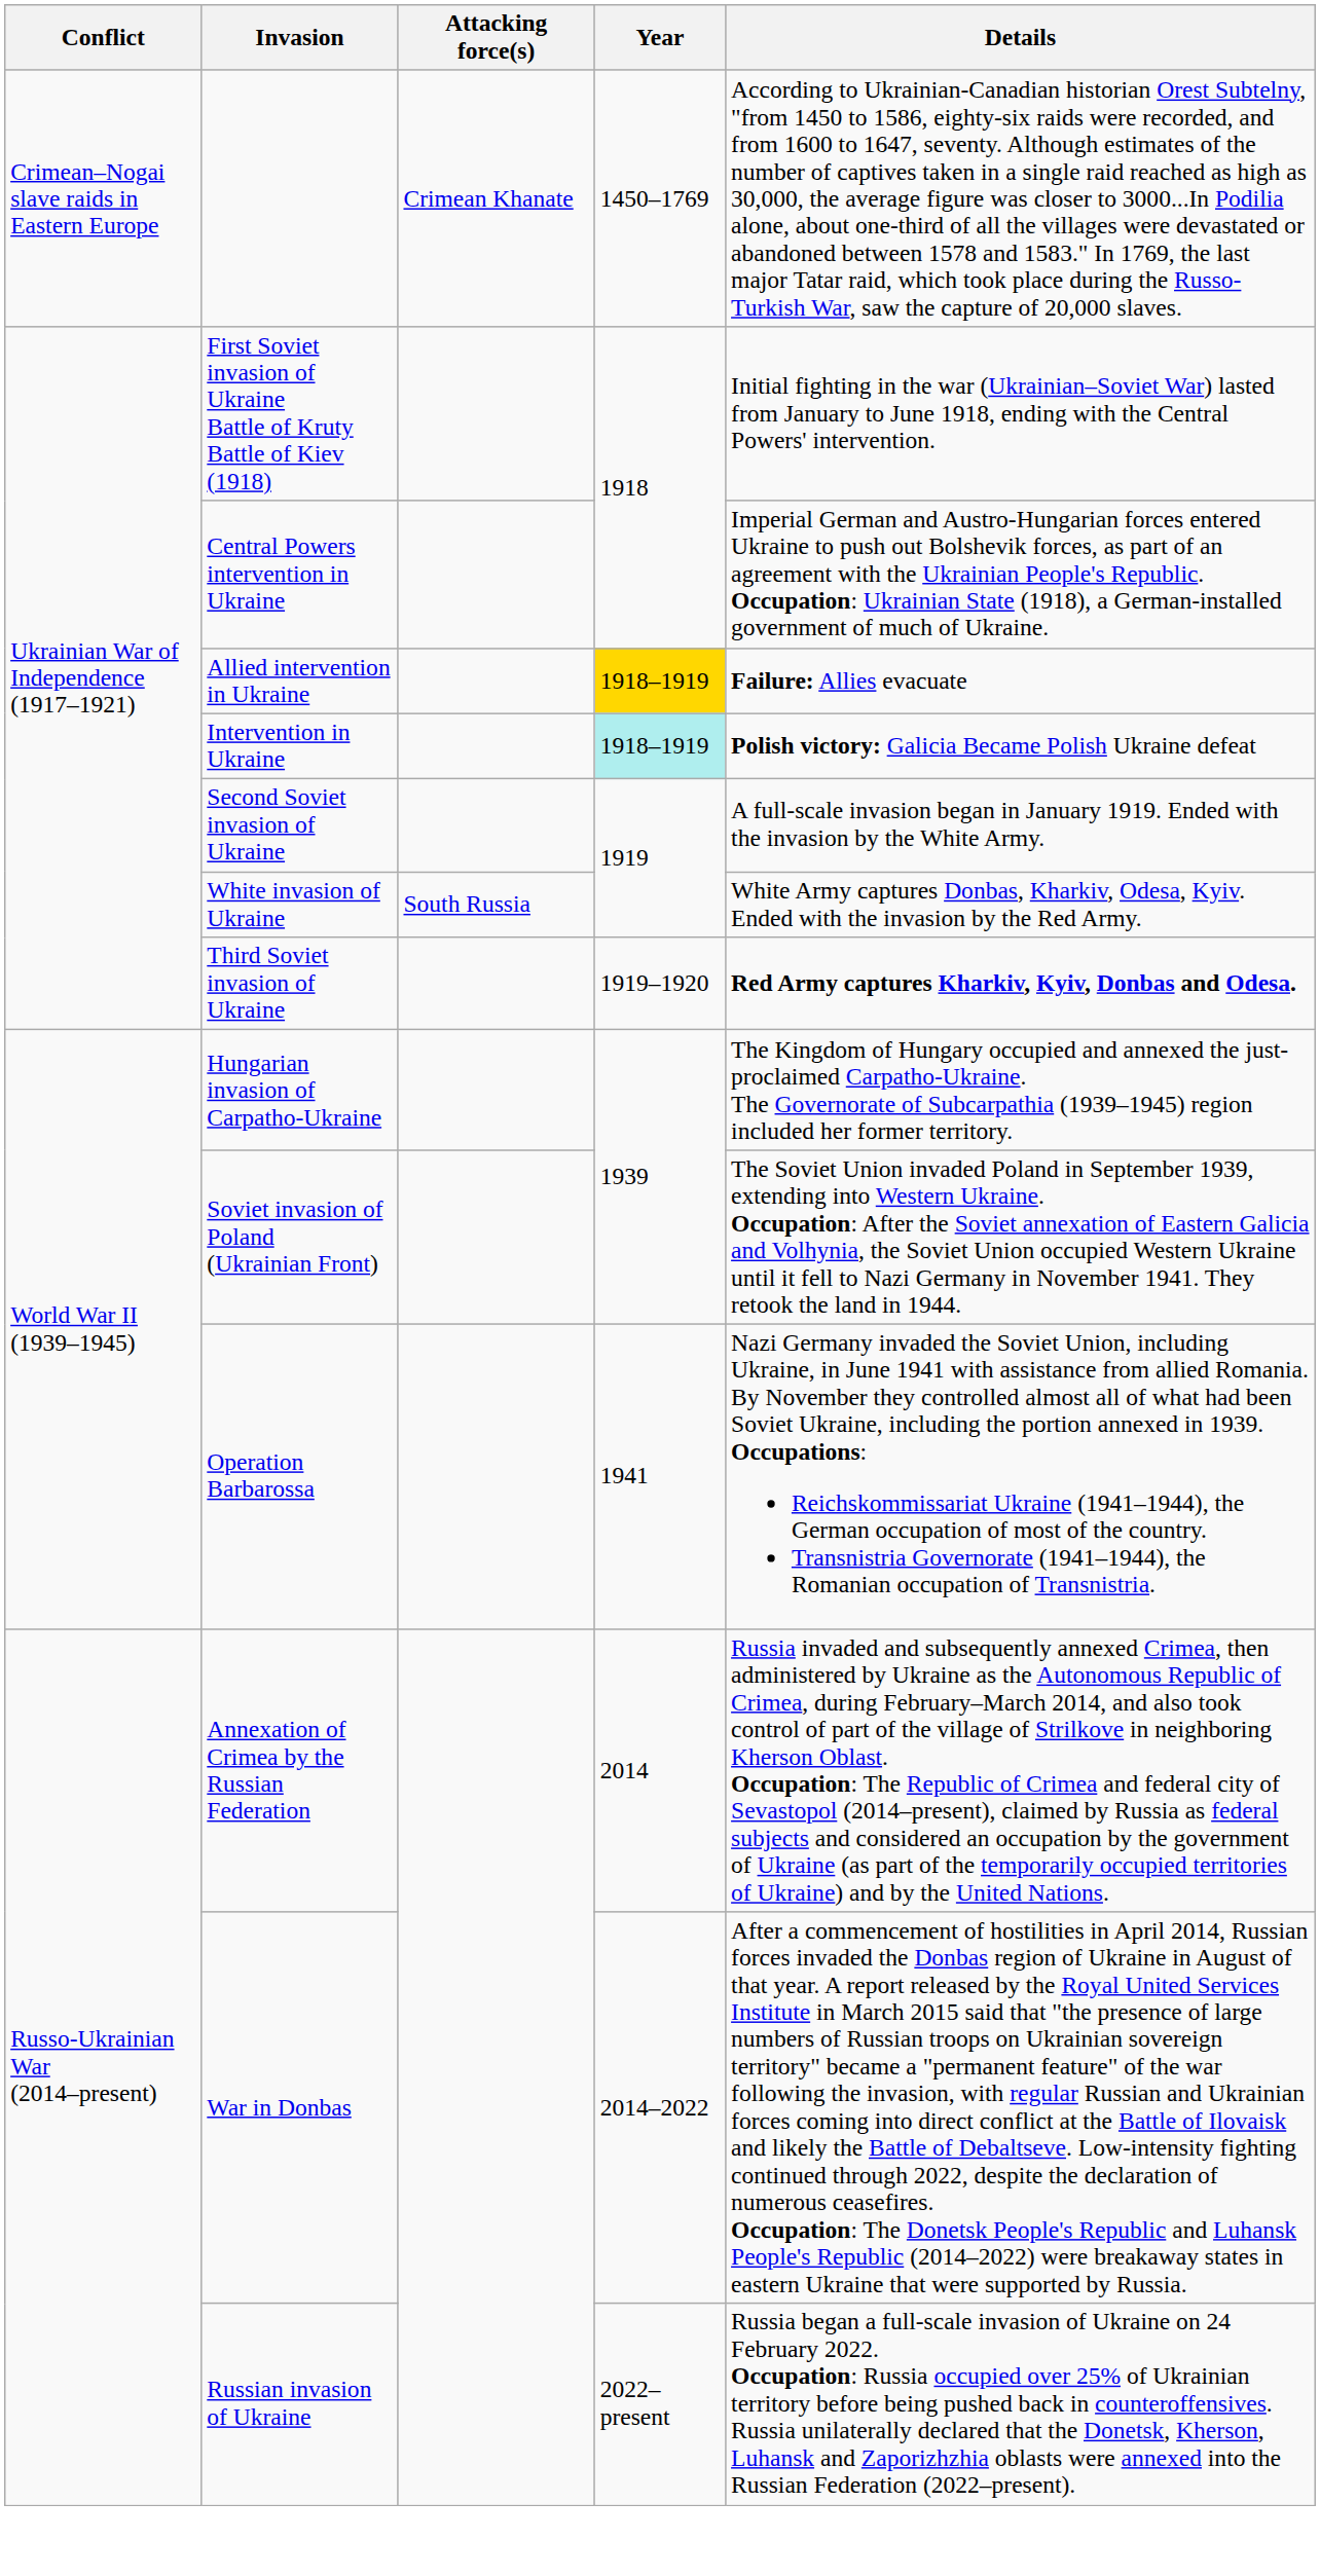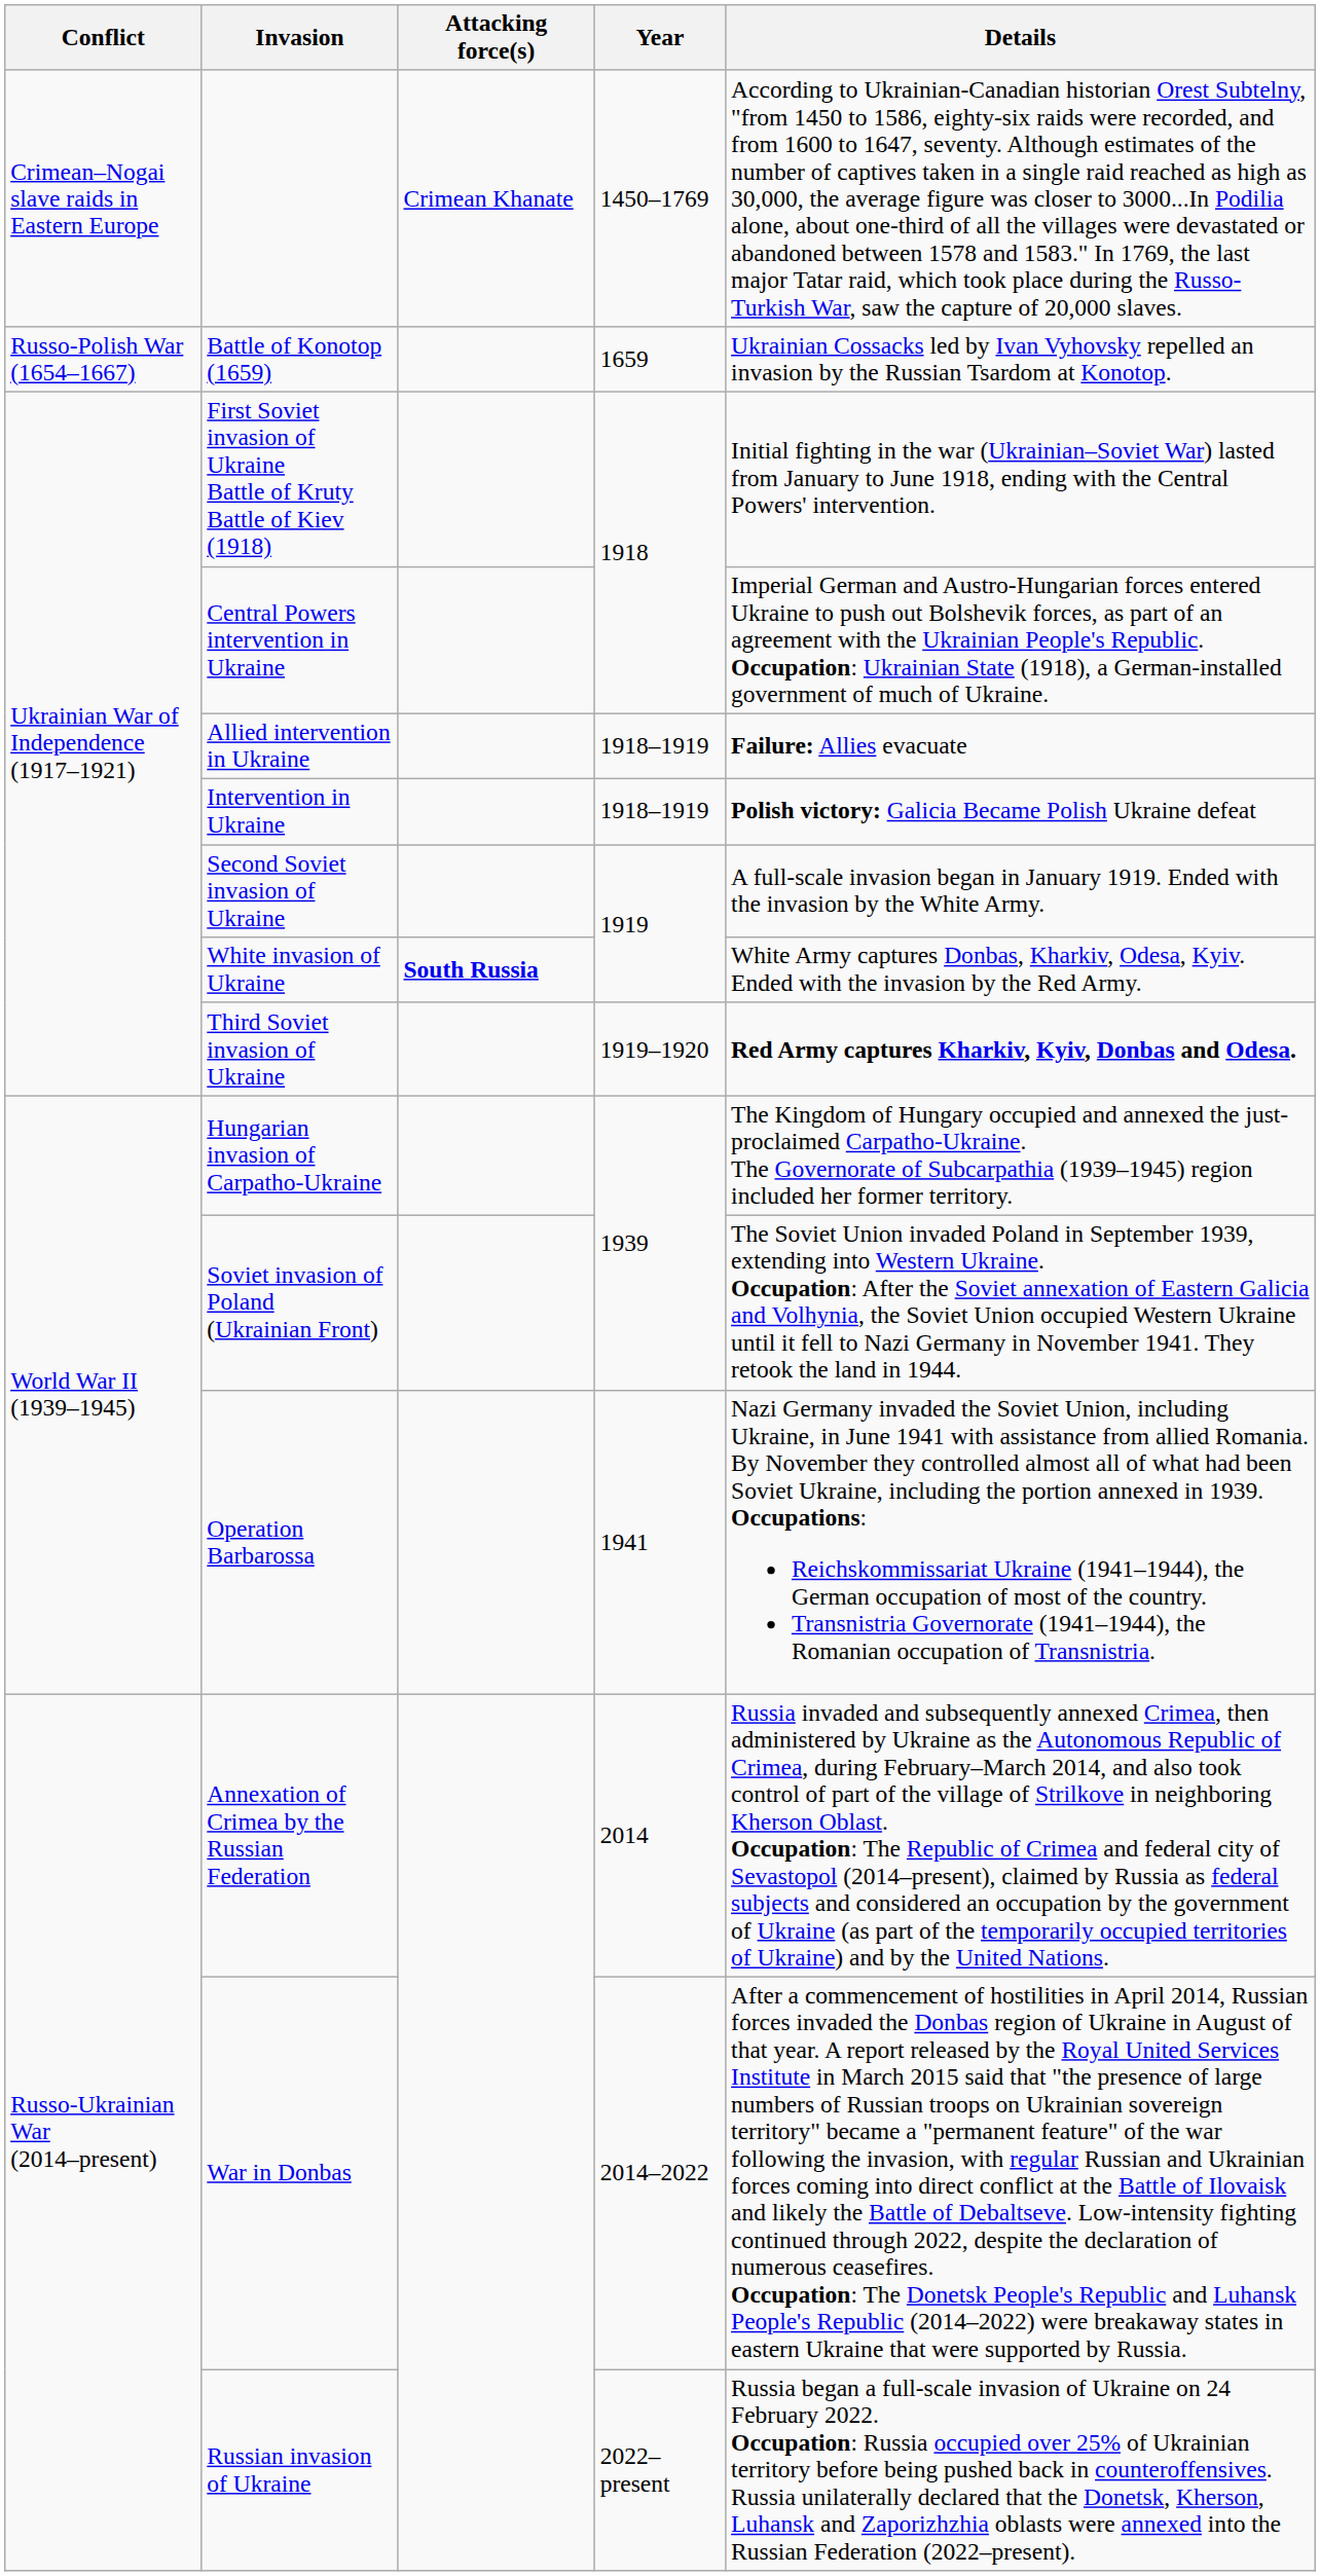 <table class="wikitable sortable">
 <tr>
 <th width=15%>Conflict</th>
 <th width=15%>Invasion</th>
 <th width=15%>Attacking force(s)</th>
 <th width=10%>Year</th>
 <th>Details</th>
 </tr>
 <tr>
 <td><a href='#'>Crimean–Nogai slave raids in Eastern Europe</a></td>
 <td></td>
 <td><a href='#'>Crimean Khanate</a></td>
 <td>1450–1769</td>
 <td>According to Ukrainian-Canadian historian <a href='#'>Orest Subtelny</a>, "from 1450 to 1586, eighty-six raids were recorded, and from 1600 to 1647, seventy. Although estimates of the number of captives taken in a single raid reached as high as 30,000, the average figure was closer to 3000...In <a href='#'>Podilia</a> alone, about one-third of all the villages were devastated or abandoned between 1578 and 1583." In 1769, the last major Tatar raid, which took place during the <a href='#'>Russo-Turkish War</a>, saw the capture of 20,000 slaves.</td>
 </tr>
 <tr>
+<td><a href='#'>Russo-Polish War (1654–1667)</a></td>
+<td><a href='#'>Battle of Konotop (1659)</a></td>
+<td data-sort-value="Russia, Tsardom of"></td>
+<td>1659</td>
+<td><a href='#'>Ukrainian Cossacks</a> led by <a href='#'>Ivan Vyhovsky</a> repelled an invasion by the Russian Tsardom at <a href='#'>Konotop</a>.</td>
+</tr>
+<tr>
 <td rowspan=7><a href='#'>Ukrainian War of Independence</a><br>(1917–1921)</td>
 <td><a href='#'>First Soviet invasion of Ukraine</a><br><a href='#'>Battle of Kruty</a><br><a href='#'>Battle of Kiev (1918)</a></td>
 <td></td>
 <td rowspan=2>1918</td>
 <td>Initial fighting in the war (<a href='#'>Ukrainian–Soviet War</a>) lasted from January to June 1918, ending with the Central Powers' intervention.</td>
 </tr>
 <tr>
 <td><a href='#'>Central Powers intervention in Ukraine</a></td>
 <td><br></td>
 <td>Imperial German and Austro-Hungarian forces entered Ukraine to push out Bolshevik forces, as part of an agreement with the <a href='#'>Ukrainian People's Republic</a>.<br><strong>Occupation</strong>: <a href='#'>Ukrainian State</a> (1918), a German-installed government of much of Ukraine.</td>
 </tr>
 <tr>
 <td><a href='#'>Allied intervention in Ukraine</a></td>
 <td><br><br></td>
-<td style="background: gold;">1918–1919</td>
+<td>1918–1919</td>
 <td><strong>Failure:</strong> <a href='#'>Allies</a> evacuate</td>
 </tr>
 <tr>
 <td><a href='#'>Intervention in Ukraine</a></td>
 <td></td>
-<td style="background: paleturquoise;">1918–1919</td>
+<td>1918–1919</td>
 <td><strong>Polish victory:</strong> <a href='#'>Galicia Became Polish</a> Ukraine defeat </td>
 </tr>
 <tr>
 <td><a href='#'>Second Soviet invasion of Ukraine</a></td>
 <td></td>
 <td rowspan=2>1919</td>
 <td>A full-scale invasion began in January 1919. Ended with the invasion by the White Army.</td>
 </tr>
 <tr>
 <td><a href='#'>White invasion of Ukraine</a></td>
-<td> <a href='#'>South Russia</a></td>
+<td><strong> <a href='#'>South Russia</a></strong></td>
 <td>White Army captures <a href='#'>Donbas</a>, <a href='#'>Kharkiv</a>, <a href='#'>Odesa</a>, <a href='#'>Kyiv</a>. Ended with the invasion by the Red Army.</td>
 </tr>
 <tr>
 <td><a href='#'>Third Soviet invasion of Ukraine</a></td>
 <td></td>
 <td>1919–1920</td>
 <td><strong>Red Army captures <a href='#'>Kharkiv</a>, <a href='#'>Kyiv</a>, <a href='#'>Donbas</a> and <a href='#'>Odesa</a>.</strong></td>
 </tr>
 <tr>
 <td rowspan="3"><a href='#'>World War II</a><br>(1939–1945)</td>
 <td><a href='#'>Hungarian invasion of Carpatho-Ukraine</a></td>
 <td></td>
 <td rowspan=2>1939</td>
 <td>The Kingdom of Hungary occupied and annexed the just-proclaimed <a href='#'>Carpatho-Ukraine</a>.<br>The <a href='#'>Governorate of Subcarpathia</a> (1939–1945) region included her former territory.</td>
 </tr>
 <tr>
 <td><a href='#'>Soviet invasion of Poland</a><br>(<a href='#'>Ukrainian Front</a>)</td>
 <td></td>
 <td>The Soviet Union invaded Poland in September 1939, extending into <a href='#'>Western Ukraine</a>.<br><strong>Occupation</strong>: After the <a href='#'>Soviet annexation of Eastern Galicia and Volhynia</a>, the Soviet Union occupied Western Ukraine until it fell to Nazi Germany in November 1941. They retook the land in 1944.</td>
 </tr>
 <tr>
 <td><a href='#'>Operation Barbarossa</a></td>
 <td data-sort-value="Germany, Nazi"><br></td>
 <td>1941</td>
 <td>Nazi Germany invaded the Soviet Union, including Ukraine, in June 1941 with assistance from allied Romania. By November they controlled almost all of what had been Soviet Ukraine, including the portion annexed in 1939.<br><strong>Occupations</strong>:<ul><li><a href='#'>Reichskommissariat Ukraine</a> (1941–1944), the German occupation of most of the country.</li><li><a href='#'>Transnistria Governorate</a> (1941–1944), the Romanian occupation of <a href='#'>Transnistria</a>.</li></ul></td>
 </tr>
 <tr>
 <td rowspan=3><a href='#'>Russo-Ukrainian War</a><br>(2014–present)</td>
 <td><a href='#'>Annexation of Crimea by the Russian Federation</a></td>
 <td rowspan=3></td>
 <td>2014</td>
 <td><a href='#'>Russia</a> invaded and subsequently annexed <a href='#'>Crimea</a>, then administered by Ukraine as the <a href='#'>Autonomous Republic of Crimea</a>, during February–March 2014, and also took control of part of the village of <a href='#'>Strilkove</a> in neighboring <a href='#'>Kherson Oblast</a>.<br><strong>Occupation</strong>: The <a href='#'>Republic of Crimea</a> and federal city of <a href='#'>Sevastopol</a> (2014–present), claimed by Russia as <a href='#'>federal subjects</a> and considered an occupation by the government of <a href='#'>Ukraine</a> (as part of the <a href='#'>temporarily occupied territories of Ukraine</a>) and by the <a href='#'>United Nations</a>.</td>
 </tr>
 <tr>
 <td><a href='#'>War in Donbas</a></td>
 <td>2014–2022</td>
 <td>After a commencement of hostilities in April 2014, Russian forces invaded the <a href='#'>Donbas</a> region of Ukraine in August of that year. A report released by the <a href='#'>Royal United Services Institute</a> in March 2015 said that "the presence of large numbers of Russian troops on Ukrainian sovereign territory" became a "permanent feature" of the war following the invasion, with <a href='#'>regular</a> Russian and Ukrainian forces coming into direct conflict at the <a href='#'>Battle of Ilovaisk</a> and likely the <a href='#'>Battle of Debaltseve</a>. Low-intensity fighting continued through 2022, despite the declaration of numerous ceasefires.<br><strong>Occupation</strong>: The <a href='#'>Donetsk People's Republic</a> and <a href='#'>Luhansk People's Republic</a> (2014–2022) were breakaway states in eastern Ukraine that were supported by Russia.</td>
 </tr>
 <tr>
 <td><a href='#'>Russian invasion of Ukraine</a></td>
 <td>2022–present</td>
 <td>Russia began a full-scale invasion of Ukraine on 24 February 2022.<br><strong>Occupation</strong>: Russia <a href='#'>occupied over 25%</a> of Ukrainian territory before being pushed back in <a href='#'>counteroffensives</a>. Russia unilaterally declared that the <a href='#'>Donetsk</a>, <a href='#'>Kherson</a>, <a href='#'>Luhansk</a> and <a href='#'>Zaporizhzhia</a> oblasts were <a href='#'>annexed</a> into the Russian Federation (2022–present).</td>
 </tr>
 </table>
